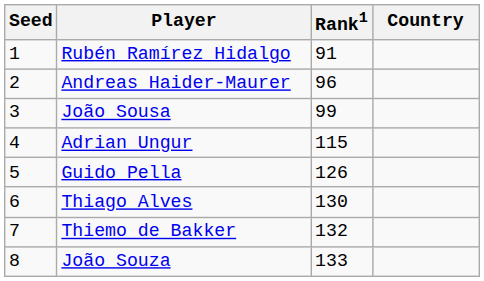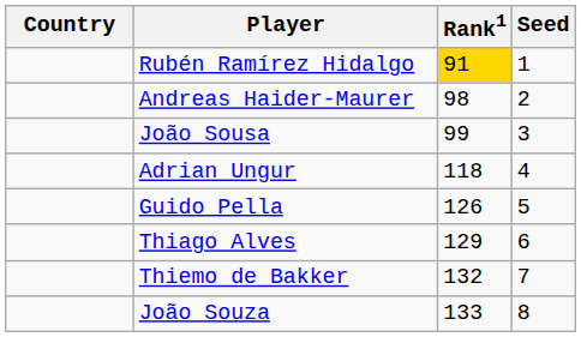 <table class="sortable wikitable">
 <tr>
-<th>Seed</th>
+<th width="70">Country</th>
 <th width="175">Player</th>
 <th>Rank<sup>1</sup></th>
-<th width="70">Country</th>
+<th>Seed</th>
 </tr>
 <tr>
+<td></td>
+<td><a href='#'>Rubén Ramírez Hidalgo</a></td>
+<td style="background: gold;">91</td>
 <td>1</td>
-<td><a href='#'>Rubén Ramírez Hidalgo</a></td>
-<td>91</td>
-<td></td>
 </tr>
 <tr>
+<td></td>
+<td><a href='#'>Andreas Haider-Maurer</a></td>
+<td>98</td>
 <td>2</td>
-<td><a href='#'>Andreas Haider-Maurer</a></td>
-<td>96</td>
-<td></td>
 </tr>
 <tr>
-<td>3</td>
+<td></td>
 <td><a href='#'>João Sousa</a></td>
 <td>99</td>
-<td></td>
+<td>3</td>
 </tr>
 <tr>
+<td></td>
+<td><a href='#'>Adrian Ungur</a></td>
+<td>118</td>
 <td>4</td>
-<td><a href='#'>Adrian Ungur</a></td>
-<td>115</td>
-<td></td>
 </tr>
 <tr>
-<td>5</td>
+<td></td>
 <td><a href='#'>Guido Pella</a></td>
 <td>126</td>
-<td></td>
+<td>5</td>
 </tr>
 <tr>
+<td></td>
+<td><a href='#'>Thiago Alves</a></td>
+<td>129</td>
 <td>6</td>
-<td><a href='#'>Thiago Alves</a></td>
-<td>130</td>
-<td></td>
 </tr>
 <tr>
-<td>7</td>
+<td></td>
 <td><a href='#'>Thiemo de Bakker</a></td>
 <td>132</td>
-<td></td>
+<td>7</td>
 </tr>
 <tr>
-<td>8</td>
+<td></td>
 <td><a href='#'>João Souza</a></td>
 <td>133</td>
-<td></td>
+<td>8</td>
 </tr>
 </table>
